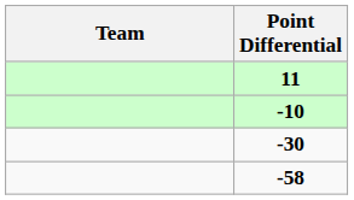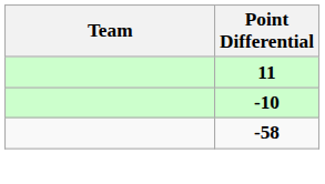 <table class="wikitable" style="text-align:center;">
 <tr>
 <th style="width:10.5em;">Team</th>
 <th style="width:1.5em;">Point Differential</th>
 </tr>
 <tr bgcolor=#cfc>
 <td align="left"></td>
 <td><strong>11</strong></td>
 </tr>
 <tr bgcolor="#cfc">
 <td align="left"></td>
 <td><strong>-10</strong></td>
 </tr>
 <tr>
 <td align="left"></td>
-<td><strong>-30</strong></td>
-</tr>
-<tr>
-<td align="left"></td>
 <td><strong>-58</strong></td>
 </tr>
 </table>
